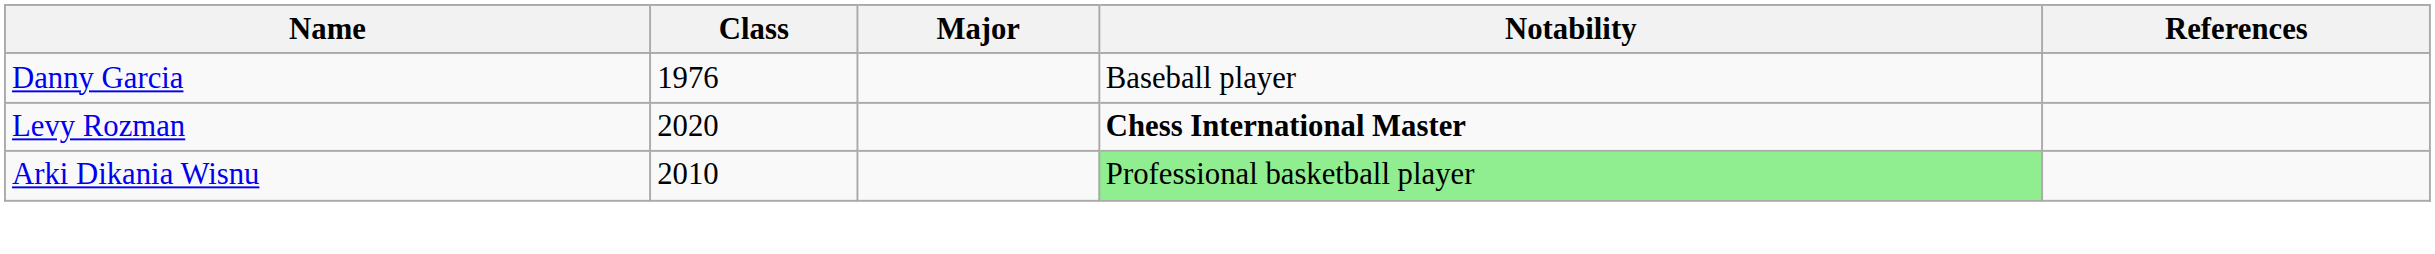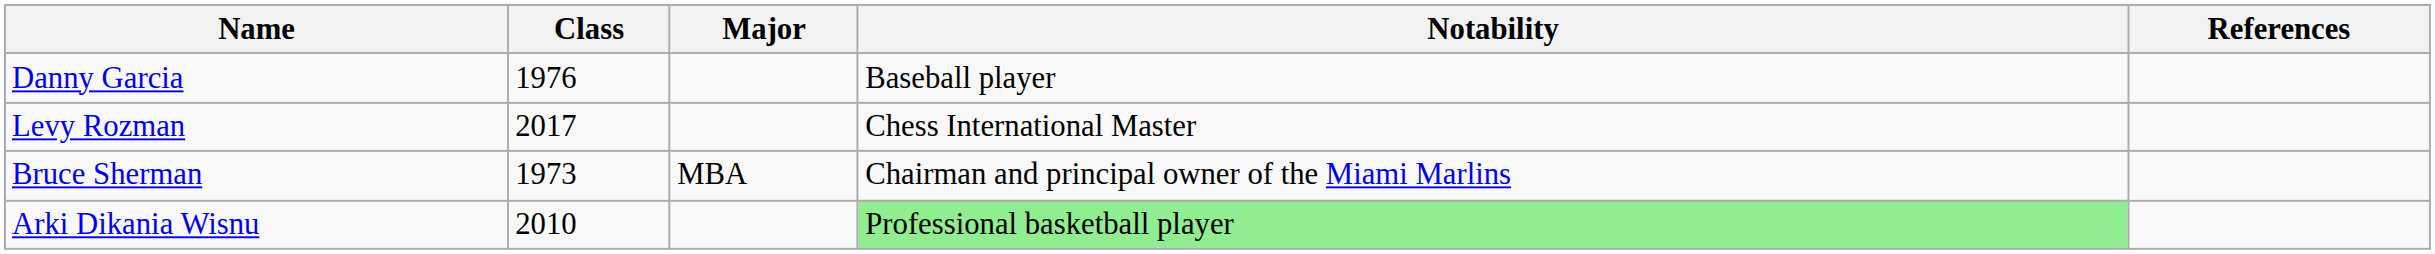 <table class="wikitable sortable" style="width:100%;">
 <tr>
 <th>Name</th>
 <th>Class</th>
 <th>Major</th>
 <th>Notability</th>
 <th>References</th>
 </tr>
 <tr>
 <td><a href='#'>Danny Garcia</a></td>
 <td>1976</td>
 <td></td>
 <td>Baseball player</td>
 <td></td>
 </tr>
 <tr>
 <td><a href='#'>Levy Rozman</a></td>
-<td>2020</td>
+<td>2017</td>
 <td></td>
-<td><strong>Chess International Master</strong></td>
+<td>Chess International Master</td>
+<td></td>
+</tr>
+<tr>
+<td><a href='#'>Bruce Sherman</a></td>
+<td>1973</td>
+<td>MBA</td>
+<td>Chairman and principal owner of the <a href='#'>Miami Marlins</a></td>
 <td></td>
 </tr>
 <tr>
 <td><a href='#'>Arki Dikania Wisnu</a></td>
 <td>2010</td>
 <td></td>
 <td style="background: lightgreen;">Professional basketball player</td>
 <td></td>
 </tr>
 </table>
